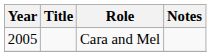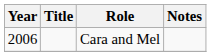 <table class="wikitable sortable">
 <tr>
 <th>Year</th>
 <th>Title</th>
 <th>Role</th>
 <th class="unsortable">Notes</th>
 </tr>
 <tr>
-<td>2005</td>
+<td>2006</td>
 <td></td>
 <td>Cara and Mel</td>
 <td></td>
 </tr>
 <tr>
 </tr>
 </table>
